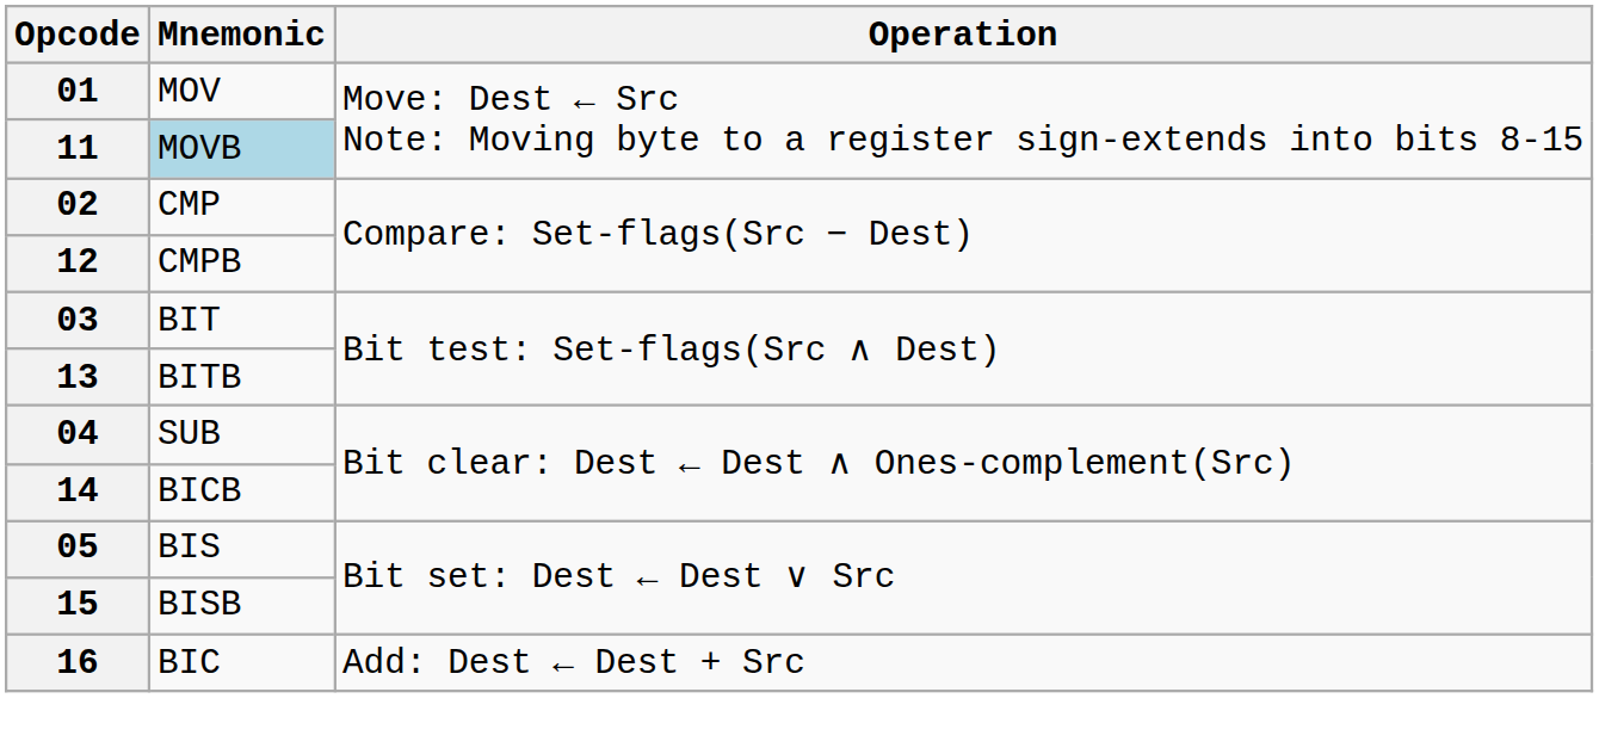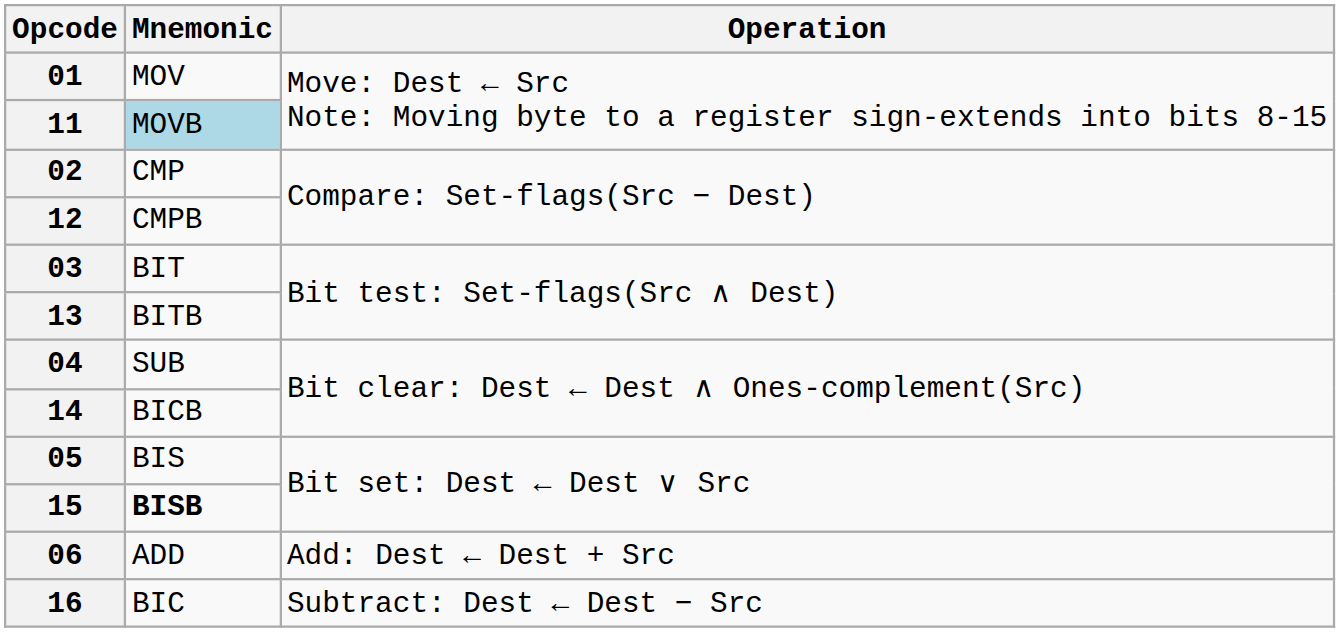 <table class="wikitable">
 <tr>
 <th>Opcode</th>
 <th>Mnemonic</th>
 <th>Operation</th>
 </tr>
 <tr>
 <th>01</th>
 <td>MOV</td>
 <td rowspan=2>Move: <code>Dest ← Src</code><br>Note: Moving byte to a register sign-extends into bits 8-15</td>
 </tr>
 <tr>
 <th>11</th>
 <td style="background: lightblue;">MOVB</td>
 </tr>
 <tr>
 <th>02</th>
 <td>CMP</td>
 <td rowspan=2>Compare: <code>Set-flags(Src − Dest)</code></td>
 </tr>
 <tr>
 <th>12</th>
 <td>CMPB</td>
 </tr>
 <tr>
 <th>03</th>
 <td>BIT</td>
 <td rowspan=2>Bit test: <code>Set-flags(Src ∧ Dest)</code></td>
 </tr>
 <tr>
 <th>13</th>
 <td>BITB</td>
 </tr>
 <tr>
 <th>04</th>
 <td>SUB</td>
 <td rowspan=2>Bit clear: <code>Dest ← Dest ∧ Ones-complement(Src)</code></td>
 </tr>
 <tr>
 <th>14</th>
 <td>BICB</td>
 </tr>
 <tr>
 <th>05</th>
 <td>BIS</td>
 <td rowspan=2>Bit set: <code>Dest ← Dest ∨ Src</code></td>
 </tr>
 <tr>
 <th>15</th>
-<td>BISB</td>
+<td><strong>BISB</strong></td>
+</tr>
+<tr>
+<th>06</th>
+<td>ADD</td>
+<td>Add: <code>Dest ← Dest + Src</code></td>
 </tr>
 <tr>
 <th>16</th>
 <td>BIC</td>
-<td>Add: <code>Dest ← Dest + Src</code></td>
+<td>Subtract: <code>Dest ← Dest − Src</code></td>
 </tr>
 </table>
